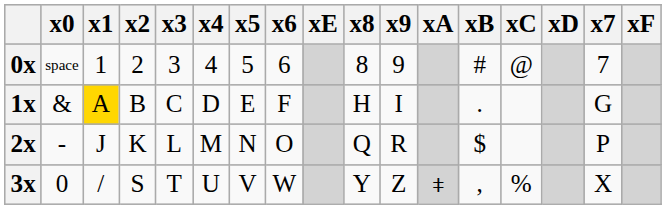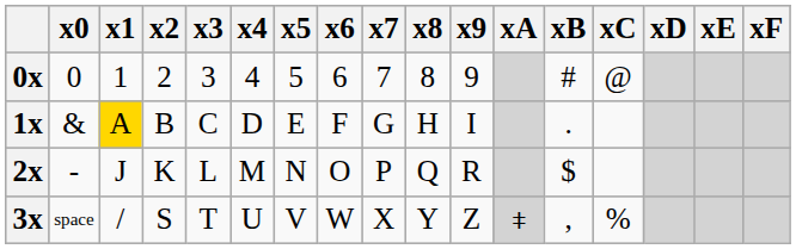 <table class=wikitable style="text-align:center" border=1>
 <tr>
 <th></th>
 <th>x0</th>
 <th>x1</th>
 <th>x2</th>
 <th>x3</th>
 <th>x4</th>
 <th>x5</th>
 <th>x6</th>
-<th>xE</th>
+<th>x7</th>
 <th>x8</th>
 <th>x9</th>
 <th>xA</th>
 <th>xB</th>
 <th>xC</th>
 <th>xD</th>
-<th>x7</th>
+<th>xE</th>
 <th>xF</th>
 </tr>
 <tr>
 <th>0x</th>
-<td style="font-size:60%">space</td>
+<td>0</td>
 <td>1</td>
 <td>2</td>
 <td>3</td>
 <td>4</td>
 <td>5</td>
 <td>6</td>
-<td bgcolor=lightgrey></td>
+<td>7</td>
 <td>8</td>
 <td>9</td>
 <td bgcolor=lightgrey></td>
 <td>#</td>
 <td>@</td>
 <td bgcolor=lightgrey></td>
-<td>7</td>
+<td bgcolor=lightgrey></td>
 <td bgcolor=lightgrey></td>
 </tr>
 <tr>
 <th>1x</th>
 <td>&</td>
 <td style="background: gold;">A</td>
 <td>B</td>
 <td>C</td>
 <td>D</td>
 <td>E</td>
 <td>F</td>
-<td bgcolor=lightgrey></td>
+<td>G</td>
 <td>H</td>
 <td>I</td>
 <td bgcolor=lightgrey></td>
 <td>.</td>
 <td></td>
 <td bgcolor=lightgrey></td>
-<td>G</td>
+<td bgcolor=lightgrey></td>
 <td bgcolor=lightgrey></td>
 </tr>
 <tr>
 <th>2x</th>
 <td>-</td>
 <td>J</td>
 <td>K</td>
 <td>L</td>
 <td>M</td>
 <td>N</td>
 <td>O</td>
-<td bgcolor=lightgrey></td>
+<td>P</td>
 <td>Q</td>
 <td>R</td>
 <td bgcolor=lightgrey></td>
 <td>$</td>
 <td></td>
 <td bgcolor=lightgrey></td>
-<td>P</td>
+<td bgcolor=lightgrey></td>
 <td bgcolor=lightgrey></td>
 </tr>
 <tr>
 <th>3x</th>
-<td>0</td>
+<td style="font-size:60%">space</td>
 <td>/</td>
 <td>S</td>
 <td>T</td>
 <td>U</td>
 <td>V</td>
 <td>W</td>
-<td bgcolor=lightgrey></td>
+<td>X</td>
 <td>Y</td>
 <td>Z</td>
 <td bgcolor=lightgrey>⧧</td>
 <td>,</td>
 <td>%</td>
 <td bgcolor=lightgrey></td>
-<td>X</td>
+<td bgcolor=lightgrey></td>
 <td bgcolor=lightgrey></td>
 </tr>
 </table>
